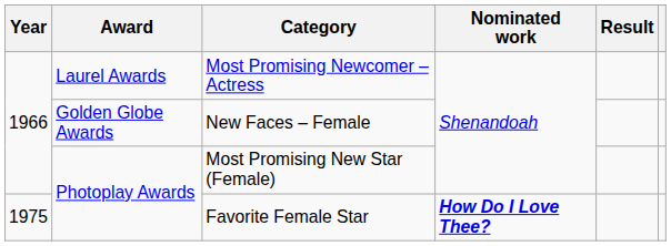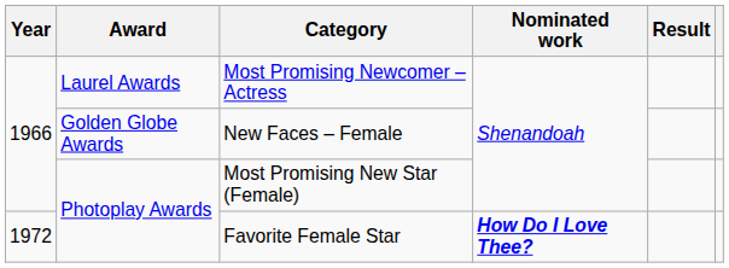 <table class="wikitable">
 <tr>
 <th>Year</th>
 <th>Award</th>
 <th>Category</th>
 <th>Nominated<br>work</th>
 <th>Result</th>
 <th></th>
 </tr>
 <tr>
 <td rowspan="3">1966</td>
 <td><a href='#'>Laurel Awards</a></td>
 <td><a href='#'>Most Promising Newcomer – Actress</a></td>
 <td rowspan="3"><em><a href='#'>Shenandoah</a></em></td>
 <td></td>
 <td align="center"></td>
 </tr>
 <tr>
 <td><a href='#'>Golden Globe Awards</a></td>
 <td>New Faces – Female</td>
 <td></td>
 <td align="center"></td>
 </tr>
 <tr>
 <td rowspan="2"><a href='#'>Photoplay Awards</a></td>
 <td>Most Promising New Star (Female)</td>
 <td></td>
 <td align="center"></td>
 </tr>
 <tr>
-<td>1975</td>
+<td>1972</td>
 <td>Favorite Female Star</td>
 <td><strong><em><a href='#'>How Do I Love Thee?</a></em></strong></td>
 <td></td>
 <td align="center"></td>
 </tr>
 </table>
